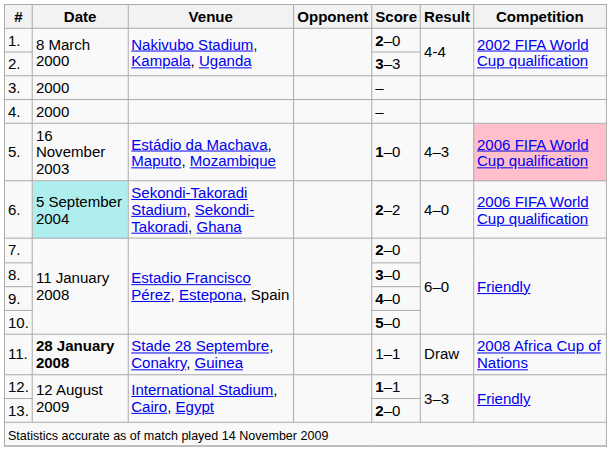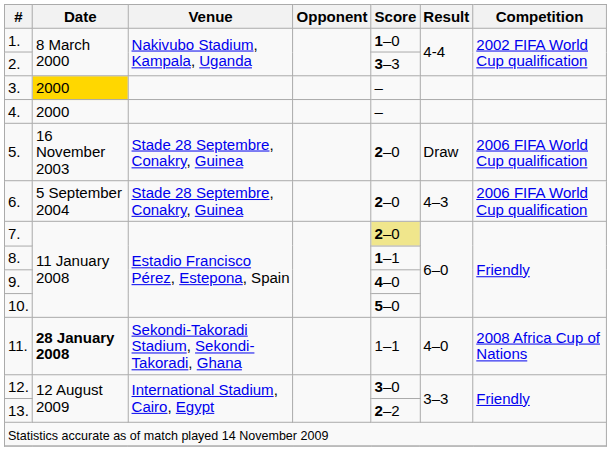 <table class="wikitable" style="font-size:95%;">
 <tr>
 <th>#</th>
 <th>Date</th>
 <th>Venue</th>
 <th>Opponent</th>
 <th>Score</th>
 <th>Result</th>
 <th>Competition</th>
 </tr>
 <tr>
 <td>1.</td>
 <td rowspan="2">8 March 2000</td>
 <td rowspan="2"><a href='#'>Nakivubo Stadium</a>, <a href='#'>Kampala</a>, <a href='#'>Uganda</a></td>
 <td rowspan="2"></td>
-<td><strong>2</strong>–0</td>
+<td><strong>1</strong>–0</td>
 <td rowspan="2">4-4</td>
 <td rowspan="2"><a href='#'>2002 FIFA World Cup qualification</a></td>
 </tr>
 <tr>
 <td>2.</td>
 <td><strong>3</strong>–3</td>
 </tr>
 <tr>
 <td>3.</td>
-<td>2000</td>
+<td style="background: gold;">2000</td>
 <td></td>
 <td></td>
 <td><strong> </strong>–</td>
 <td></td>
 <td></td>
 </tr>
 <tr>
 <td>4.</td>
 <td>2000</td>
 <td></td>
 <td></td>
 <td><strong> </strong>–</td>
 <td></td>
 <td></td>
 </tr>
 <tr>
 <td>5.</td>
 <td>16 November 2003</td>
-<td><a href='#'>Estádio da Machava</a>, <a href='#'>Maputo</a>, <a href='#'>Mozambique</a></td>
+<td><a href='#'>Stade 28 Septembre</a>, <a href='#'>Conakry</a>, <a href='#'>Guinea</a></td>
 <td></td>
-<td><strong>1</strong>–0</td>
-<td>4–3</td>
-<td style="background: pink;"><a href='#'>2006 FIFA World Cup qualification</a></td>
+<td><strong>2</strong>–0</td>
+<td>Draw</td>
+<td><a href='#'>2006 FIFA World Cup qualification</a></td>
 </tr>
 <tr>
 <td>6.</td>
-<td style="background: paleturquoise;">5 September 2004</td>
-<td><a href='#'>Sekondi-Takoradi Stadium</a>, <a href='#'>Sekondi-Takoradi</a>, <a href='#'>Ghana</a></td>
+<td>5 September 2004</td>
+<td><a href='#'>Stade 28 Septembre</a>, <a href='#'>Conakry</a>, <a href='#'>Guinea</a></td>
 <td></td>
-<td><strong>2</strong>–2</td>
-<td>4–0</td>
+<td><strong>2</strong>–0</td>
+<td>4–3</td>
 <td><a href='#'>2006 FIFA World Cup qualification</a></td>
 </tr>
 <tr>
 <td>7.</td>
 <td rowspan="4">11 January 2008</td>
 <td rowspan="4"><a href='#'>Estadio Francisco Pérez</a>, <a href='#'>Estepona</a>, Spain</td>
 <td rowspan="4"></td>
-<td><strong>2</strong>–0</td>
+<td style="background: khaki;"><strong>2</strong>–0</td>
 <td rowspan="4">6–0</td>
 <td rowspan="4"><a href='#'>Friendly</a></td>
 </tr>
 <tr>
 <td>8.</td>
-<td><strong>3</strong>–0</td>
+<td><strong>1</strong>–1</td>
 </tr>
 <tr>
 <td>9.</td>
 <td><strong>4</strong>–0</td>
 </tr>
 <tr>
 <td>10.</td>
 <td><strong>5</strong>–0</td>
 </tr>
 <tr>
 <td>11.</td>
 <td><strong>28 January 2008</strong></td>
-<td><a href='#'>Stade 28 Septembre</a>, <a href='#'>Conakry</a>, <a href='#'>Guinea</a></td>
+<td><a href='#'>Sekondi-Takoradi Stadium</a>, <a href='#'>Sekondi-Takoradi</a>, <a href='#'>Ghana</a></td>
 <td></td>
 <td>1–1</td>
-<td>Draw</td>
+<td>4–0</td>
 <td><a href='#'>2008 Africa Cup of Nations</a></td>
 </tr>
 <tr>
 <td>12.</td>
 <td rowspan="2">12 August 2009</td>
 <td rowspan="2"><a href='#'>International Stadium</a>, <a href='#'>Cairo</a>, <a href='#'>Egypt</a></td>
 <td rowspan="2"></td>
-<td><strong>1</strong>–1</td>
+<td><strong>3</strong>–0</td>
 <td rowspan="2">3–3</td>
 <td rowspan="2"><a href='#'>Friendly</a></td>
 </tr>
 <tr>
 <td>13.</td>
-<td><strong>2</strong>–0</td>
+<td><strong>2</strong>–2</td>
 </tr>
 <tr>
 <td colspan="12"><small>Statistics accurate as of match played 14 November 2009</small></td>
 </tr>
 <tr>
 </tr>
 </table>
